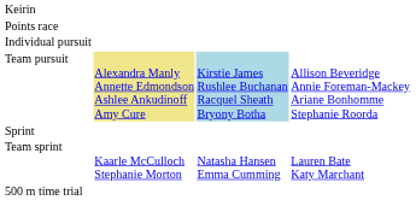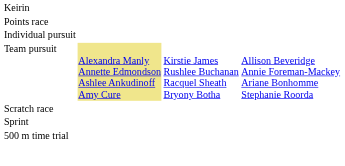 <table>
 <tr>
 <td>Keirin<br></td>
 <td></td>
 <td></td>
 <td></td>
 </tr>
 <tr>
 <td>Points race<br></td>
 <td></td>
 <td></td>
 <td></td>
 </tr>
 <tr>
 <td>Individual pursuit<br></td>
 <td></td>
 <td></td>
 <td></td>
 </tr>
 <tr valign="top">
 <td>Team pursuit<br></td>
 <td style="background: khaki;"><br><a href='#'>Alexandra Manly</a><br><a href='#'>Annette Edmondson</a><br><a href='#'>Ashlee Ankudinoff</a><br><a href='#'>Amy Cure</a></td>
-<td style="background: lightblue;"><br><a href='#'>Kirstie James</a><br><a href='#'>Rushlee Buchanan</a><br><a href='#'>Racquel Sheath</a><br><a href='#'>Bryony Botha</a></td>
+<td><br><a href='#'>Kirstie James</a><br><a href='#'>Rushlee Buchanan</a><br><a href='#'>Racquel Sheath</a><br><a href='#'>Bryony Botha</a></td>
 <td><br><a href='#'>Allison Beveridge</a><br><a href='#'>Annie Foreman-Mackey</a><br><a href='#'>Ariane Bonhomme</a><br><a href='#'>Stephanie Roorda</a></td>
+</tr>
+<tr>
+<td>Scratch race<br></td>
+<td></td>
+<td></td>
+<td></td>
 </tr>
 <tr>
 <td>Sprint<br></td>
 <td></td>
 <td></td>
 <td></td>
-</tr>
-<tr valign="top">
-<td>Team sprint<br></td>
-<td><br><a href='#'>Kaarle McCulloch</a><br><a href='#'>Stephanie Morton</a></td>
-<td><br><a href='#'>Natasha Hansen</a><br><a href='#'>Emma Cumming</a></td>
-<td><br><a href='#'>Lauren Bate</a><br><a href='#'>Katy Marchant</a></td>
 </tr>
 <tr>
 <td>500 m time trial<br></td>
 <td></td>
 <td></td>
 <td></td>
 </tr>
 </table>
